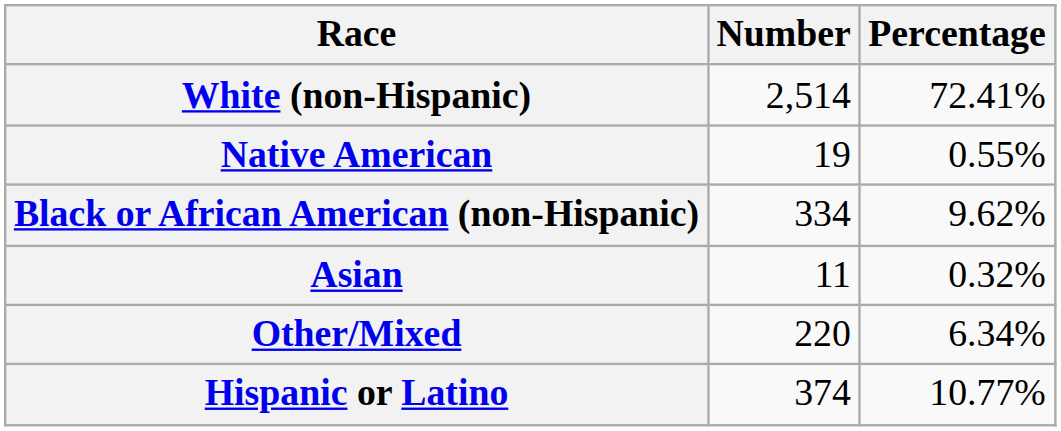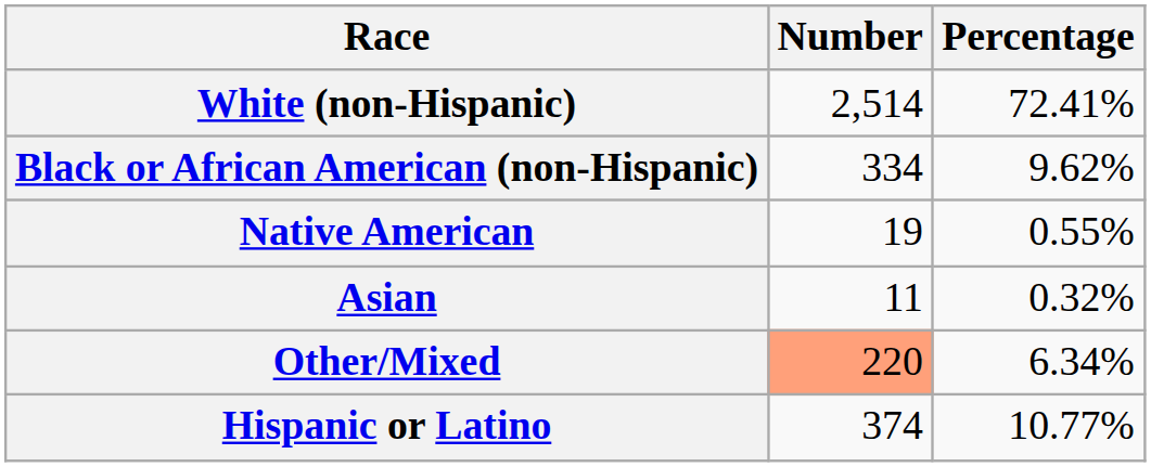 <table class="wikitable" style="text-align:right">
 <tr>
 <th scope="col">Race</th>
 <th scope="col">Number</th>
 <th scope="col">Percentage</th>
 </tr>
 <tr>
 <th scope="row"><a href='#'>White</a> (non-Hispanic)</th>
 <td>2,514</td>
 <td>72.41%</td>
 </tr>
 <tr>
+<th scope="row"><a href='#'>Black or African American</a> (non-Hispanic)</th>
+<td>334</td>
+<td>9.62%</td>
+</tr>
+<tr>
 <th scope="row"><a href='#'>Native American</a></th>
 <td>19</td>
 <td>0.55%</td>
-</tr>
-<tr>
-<th scope="row"><a href='#'>Black or African American</a> (non-Hispanic)</th>
-<td>334</td>
-<td>9.62%</td>
 </tr>
 <tr>
 <th scope="row"><a href='#'>Asian</a></th>
 <td>11</td>
 <td>0.32%</td>
 </tr>
 <tr>
 <th scope="row"><a href='#'>Other/Mixed</a></th>
-<td>220</td>
+<td style="background: lightsalmon;">220</td>
 <td>6.34%</td>
 </tr>
 <tr>
 <th scope="row"><a href='#'>Hispanic</a> or <a href='#'>Latino</a></th>
 <td>374</td>
 <td>10.77%</td>
 </tr>
 </table>
